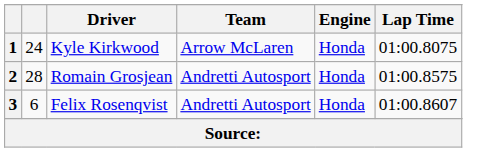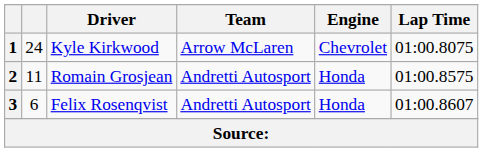 <table class="wikitable" style="font-size:95%;">
 <tr>
 </tr>
 <tr>
 <th></th>
 <th></th>
 <th>Driver</th>
 <th>Team</th>
 <th>Engine</th>
 <th>Lap Time</th>
 </tr>
 <tr>
 <th>1</th>
 <td align="center">24</td>
 <td> <a href='#'>Kyle Kirkwood</a></td>
 <td><a href='#'>Arrow McLaren</a></td>
-<td><a href='#'>Honda</a></td>
+<td><a href='#'>Chevrolet</a></td>
 <td>01:00.8075</td>
 </tr>
 <tr>
 <th>2</th>
-<td align="center">28</td>
+<td align="center">11</td>
 <td> <a href='#'>Romain Grosjean</a></td>
 <td><a href='#'>Andretti Autosport</a></td>
 <td><a href='#'>Honda</a></td>
 <td>01:00.8575</td>
 </tr>
 <tr>
 <th>3</th>
 <td align="center">6</td>
 <td> <a href='#'>Felix Rosenqvist</a></td>
 <td><a href='#'>Andretti Autosport</a></td>
 <td><a href='#'>Honda</a></td>
 <td>01:00.8607</td>
 </tr>
 <tr>
 </tr>
 <tr class="sortbottom">
 <th colspan="6">Source:</th>
 </tr>
 </table>
